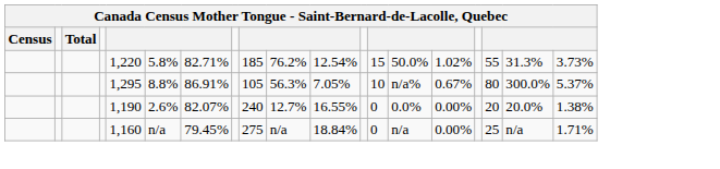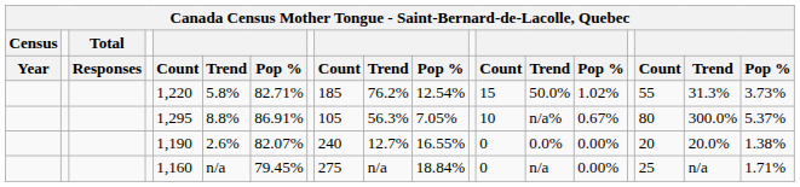 <table class="wikitable">
 <tr>
 <th colspan="19">Canada Census Mother Tongue - Saint-Bernard-de-Lacolle, Quebec</th>
 </tr>
 <tr>
 <th>Census</th>
 <td></td>
 <th>Total</th>
 <td colspan="1"></td>
 <th colspan="3"></th>
 <td colspan="1"></td>
 <th colspan="3"></th>
 <td colspan="1"></td>
 <th colspan="3"></th>
 <td colspan="1"></td>
 <th colspan="3"></th>
+</tr>
+<tr>
+<th>Year</th>
+<td></td>
+<th>Responses</th>
+<td></td>
+<th>Count</th>
+<th>Trend</th>
+<th>Pop %</th>
+<td></td>
+<th>Count</th>
+<th>Trend</th>
+<th>Pop %</th>
+<td></td>
+<th>Count</th>
+<th>Trend</th>
+<th>Pop %</th>
+<td></td>
+<th>Count</th>
+<th>Trend</th>
+<th>Pop %</th>
 </tr>
 <tr>
 <td></td>
 <td></td>
 <td></td>
 <td></td>
 <td>1,220</td>
 <td> 5.8%</td>
 <td>82.71%</td>
 <td></td>
 <td>185</td>
 <td> 76.2%</td>
 <td>12.54%</td>
 <td></td>
 <td>15</td>
 <td> 50.0%</td>
 <td>1.02%</td>
 <td></td>
 <td>55</td>
 <td> 31.3%</td>
 <td>3.73%</td>
 </tr>
 <tr>
 <td></td>
 <td></td>
 <td></td>
 <td></td>
 <td>1,295</td>
 <td> 8.8%</td>
 <td>86.91%</td>
 <td></td>
 <td>105</td>
 <td> 56.3%</td>
 <td>7.05%</td>
 <td></td>
 <td>10</td>
 <td> n/a%</td>
 <td>0.67%</td>
 <td></td>
 <td>80</td>
 <td> 300.0%</td>
 <td>5.37%</td>
 </tr>
 <tr>
 <td></td>
 <td></td>
 <td></td>
 <td></td>
 <td>1,190</td>
 <td> 2.6%</td>
 <td>82.07%</td>
 <td></td>
 <td>240</td>
 <td> 12.7%</td>
 <td>16.55%</td>
 <td></td>
 <td>0</td>
 <td> 0.0%</td>
 <td>0.00%</td>
 <td></td>
 <td>20</td>
 <td> 20.0%</td>
 <td>1.38%</td>
 </tr>
 <tr>
 <td></td>
 <td></td>
 <td></td>
 <td></td>
 <td>1,160</td>
 <td>n/a</td>
 <td>79.45%</td>
 <td></td>
 <td>275</td>
 <td>n/a</td>
 <td>18.84%</td>
 <td></td>
 <td>0</td>
 <td>n/a</td>
 <td>0.00%</td>
 <td></td>
 <td>25</td>
 <td>n/a</td>
 <td>1.71%</td>
 </tr>
 </table>
